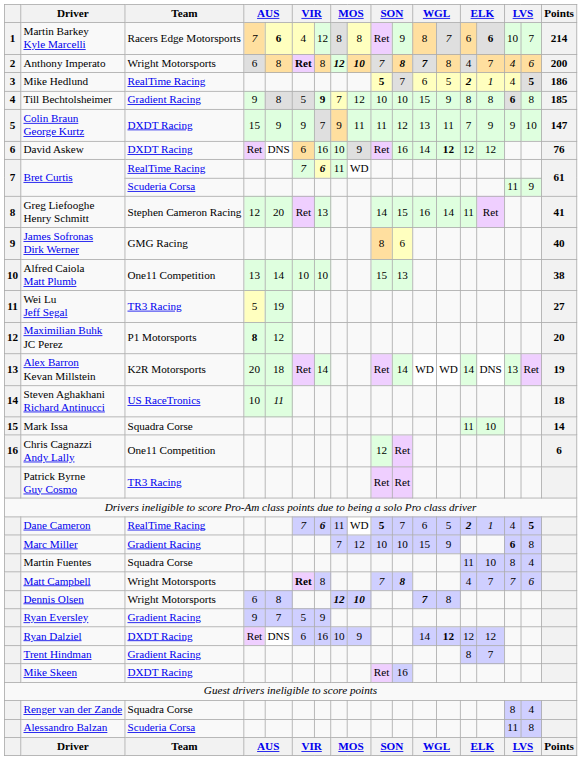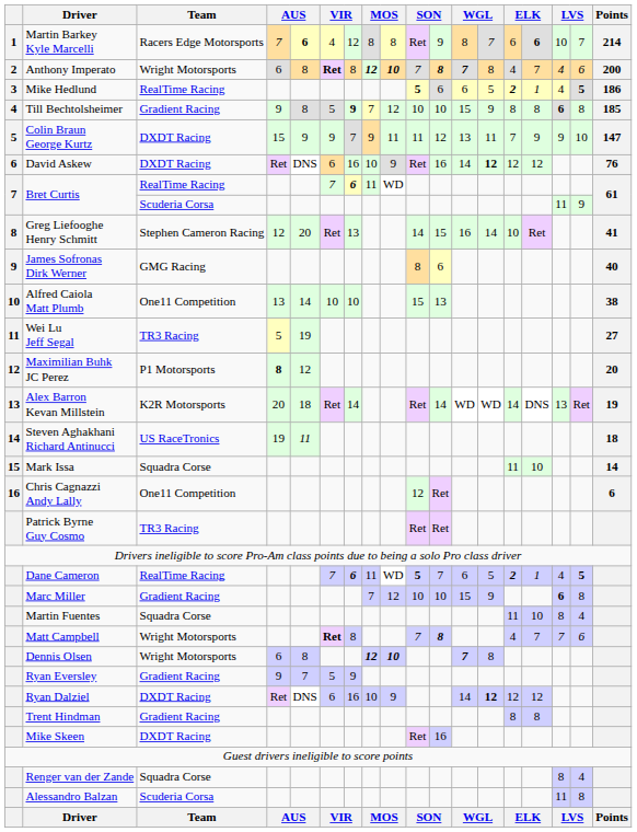 <table class="wikitable" style="font-size: 85%; text-align:center;">
 <tr>
 <th></th>
 <th>Driver</th>
 <th>Team</th>
 <th colspan=2><a href='#'>AUS</a><br></th>
 <th colspan=2><a href='#'>VIR</a><br></th>
 <th colspan=2><a href='#'>MOS</a><br></th>
 <th colspan=2><a href='#'>SON</a><br></th>
 <th colspan=2><a href='#'>WGL</a><br></th>
 <th colspan=2><a href='#'>ELK</a><br></th>
 <th colspan=2><a href='#'>LVS</a><br></th>
 <th>Points</th>
 </tr>
 <tr>
 <th>1</th>
 <td align=left> Martin Barkey<br> <a href='#'>Kyle Marcelli</a></td>
 <td align=left> Racers Edge Motorsports</td>
 <td style="background:#FFDF9F;"><em>7</em></td>
 <td style="background:#FFFFBF;"><strong>6</strong></td>
 <td style="background:#FFFFBF;">4</td>
 <td style="background:#DFFFDF;">12</td>
 <td style="background:#DFDFDF;">8</td>
 <td style="background:#FFFFBF;">8</td>
 <td style="background:#EFCFFF;">Ret</td>
 <td style="background:#DFFFDF;">9</td>
 <td style="background:#FFDF9F;">8</td>
 <td style="background:#DFDFDF;"><em>7</em></td>
 <td style="background:#FFDF9F;">6</td>
 <td style="background:#DFDFDF;"><strong>6</strong></td>
 <td style="background:#DFFFDF;">10</td>
 <td style="background:#DFFFDF;">7</td>
 <th>214</th>
 </tr>
 <tr>
 <th>2</th>
 <td align=left> Anthony Imperato</td>
 <td align=left> Wright Motorsports</td>
 <td style="background:#DFDFDF;">6</td>
 <td style="background:#FFDF9F;">8</td>
 <td style="background:#EFCFFF;"><strong>Ret</strong></td>
 <td style="background:#FFDF9F;">8</td>
 <td style="background:#DFFFDF;"><strong><em>12</em></strong></td>
 <td style="background:#FFDF9F;"><strong><em>10</em></strong></td>
 <td style="background:#DFDFDF;"><em>7</em></td>
 <td style="background:#FFDF9F;"><strong><em>8</em></strong></td>
 <td style="background:#DFDFDF;"><strong><em>7</em></strong></td>
 <td style="background:#FFDF9F;">8</td>
 <td style="background:#DFDFDF;">4</td>
 <td style="background:#FFDF9F;">7</td>
 <td style="background:#FFDF9F;"><em>4</em></td>
 <td style="background:#FFDF9F;"><em>6</em></td>
 <th>200</th>
 </tr>
 <tr>
 <th>3</th>
 <td align=left> Mike Hedlund</td>
 <td align=left> <a href='#'>RealTime Racing</a></td>
 <td></td>
 <td></td>
 <td></td>
 <td></td>
 <td></td>
 <td></td>
 <td style="background:#FFFFBF;"><strong>5</strong></td>
-<td style="background:#DFDFDF;">7</td>
+<td style="background:#DFDFDF;">6</td>
 <td style="background:#FFFFBF;">6</td>
 <td style="background:#FFFFBF;">5</td>
 <td style="background:#FFFFBF;"><strong><em>2</em></strong></td>
 <td style="background:#FFFFBF;"><em>1</em></td>
 <td style="background:#FFFFBF;">4</td>
 <td style="background:#DFDFDF;"><strong>5</strong></td>
 <th>186</th>
 </tr>
 <tr>
 <th>4</th>
 <td align=left> Till Bechtolsheimer</td>
 <td align=left> <a href='#'>Gradient Racing</a></td>
 <td style="background:#DFFFDF;">9</td>
 <td style="background:#DFDFDF;">8</td>
 <td style="background:#DFDFDF;">5</td>
 <td style="background:#DFFFDF;"><strong>9</strong></td>
 <td style="background:#FFFFBF;">7</td>
 <td style="background:#DFFFDF;">12</td>
 <td style="background:#DFFFDF;">10</td>
 <td style="background:#DFFFDF;">10</td>
 <td style="background:#DFFFDF;">15</td>
 <td style="background:#DFFFDF;">9</td>
 <td style="background:#DFFFDF;">8</td>
 <td style="background:#DFFFDF;">8</td>
 <td style="background:#DFDFDF;"><strong>6</strong></td>
 <td style="background:#DFFFDF;">8</td>
 <th>185</th>
 </tr>
 <tr>
 <th>5</th>
 <td align=left> <a href='#'>Colin Braun</a><br> <a href='#'>George Kurtz</a></td>
 <td align=left> <a href='#'>DXDT Racing</a></td>
 <td style="background:#DFFFDF;">15</td>
 <td style="background:#DFFFDF;">9</td>
 <td style="background:#DFFFDF;">9</td>
 <td style="background:#DFDFDF;">7</td>
 <td style="background:#FFDF9F;">9</td>
 <td style="background:#DFFFDF;">11</td>
 <td style="background:#DFFFDF;">11</td>
 <td style="background:#DFFFDF;">12</td>
 <td style="background:#DFFFDF;">13</td>
 <td style="background:#DFFFDF;">11</td>
 <td style="background:#DFFFDF;">7</td>
 <td style="background:#DFFFDF;">9</td>
 <td style="background:#DFFFDF;">9</td>
 <td style="background:#DFFFDF;">10</td>
 <th>147</th>
 </tr>
 <tr>
 <th>6</th>
 <td align=left> David Askew</td>
 <td align=left> <a href='#'>DXDT Racing</a></td>
 <td style="background:#EFCFFF;">Ret</td>
 <td style="background:#FFFFFF;">DNS</td>
 <td style="background:#FFDF9F;">6</td>
 <td style="background:#DFFFDF;">16</td>
 <td style="background:#DFFFDF;">10</td>
 <td style="background:#DFDFDF;">9</td>
 <td style="background:#EFCFFF;">Ret</td>
 <td style="background:#DFFFDF;">16</td>
 <td style="background:#DFFFDF;">14</td>
 <td style="background:#DFFFDF;"><strong>12</strong></td>
 <td style="background:#DFFFDF;">12</td>
 <td style="background:#DFFFDF;">12</td>
 <td></td>
 <td></td>
 <th>76</th>
 </tr>
 <tr>
 <th rowspan=2>7</th>
 <td rowspan=2 align=left> <a href='#'>Bret Curtis</a></td>
 <td align=left> <a href='#'>RealTime Racing</a></td>
 <td></td>
 <td></td>
 <td style="background:#DFFFDF;"><em>7</em></td>
 <td style="background:#FFFFBF;"><strong><em>6</em></strong></td>
 <td style="background:#DFFFDF;">11</td>
 <td style="background:#FFFFFF;">WD</td>
 <td></td>
 <td></td>
 <td></td>
 <td></td>
 <td></td>
 <td></td>
 <td></td>
 <td></td>
 <th rowspan=2>61</th>
 </tr>
 <tr>
 <td align=left> <a href='#'>Scuderia Corsa</a></td>
 <td></td>
 <td></td>
 <td></td>
 <td></td>
 <td></td>
 <td></td>
 <td></td>
 <td></td>
 <td></td>
 <td></td>
 <td></td>
 <td></td>
 <td style="background:#DFFFDF;">11</td>
 <td style="background:#DFFFDF;">9</td>
 </tr>
 <tr>
 <th>8</th>
 <td align=left> Greg Liefooghe<br> Henry Schmitt</td>
 <td align=left> Stephen Cameron Racing</td>
 <td style="background:#DFFFDF;">12</td>
 <td style="background:#DFFFDF;">20</td>
 <td style="background:#EFCFFF;">Ret</td>
 <td style="background:#DFFFDF;">13</td>
 <td></td>
 <td></td>
 <td style="background:#DFFFDF;">14</td>
 <td style="background:#DFFFDF;">15</td>
 <td style="background:#DFFFDF;">16</td>
 <td style="background:#DFFFDF;">14</td>
-<td style="background:#DFFFDF;">11</td>
+<td style="background:#DFFFDF;">10</td>
 <td style="background:#EFCFFF;">Ret</td>
 <td></td>
 <td></td>
 <th>41</th>
 </tr>
 <tr>
 <th>9</th>
 <td align=left> <a href='#'>James Sofronas</a><br> <a href='#'>Dirk Werner</a></td>
 <td align=left> GMG Racing</td>
 <td></td>
 <td></td>
 <td></td>
 <td></td>
 <td></td>
 <td></td>
 <td style="background:#FFDF9F;">8</td>
 <td style="background:#FFFFBF;">6</td>
 <td></td>
 <td></td>
 <td></td>
 <td></td>
 <td></td>
 <td></td>
 <th>40</th>
 </tr>
 <tr>
 <th>10</th>
 <td align=left> Alfred Caiola<br> <a href='#'>Matt Plumb</a></td>
 <td align=left> One11 Competition</td>
 <td style="background:#DFFFDF;">13</td>
 <td style="background:#DFFFDF;">14</td>
 <td style="background:#DFFFDF;">10</td>
 <td style="background:#DFFFDF;">10</td>
 <td></td>
 <td></td>
 <td style="background:#DFFFDF;">15</td>
 <td style="background:#DFFFDF;">13</td>
 <td></td>
 <td></td>
 <td></td>
 <td></td>
 <td></td>
 <td></td>
 <th>38</th>
 </tr>
 <tr>
 <th>11</th>
 <td align=left> Wei Lu<br> <a href='#'>Jeff Segal</a></td>
 <td align=left> <a href='#'>TR3 Racing</a></td>
 <td style="background:#FFFFBF;">5</td>
 <td style="background:#DFFFDF;">19</td>
 <td></td>
 <td></td>
 <td></td>
 <td></td>
 <td></td>
 <td></td>
 <td></td>
 <td></td>
 <td></td>
 <td></td>
 <td></td>
 <td></td>
 <th>27</th>
 </tr>
 <tr>
 <th>12</th>
 <td align=left> <a href='#'>Maximilian Buhk</a><br> JC Perez</td>
 <td align=left> P1 Motorsports</td>
 <td style="background:#DFFFDF;"><strong>8</strong></td>
 <td style="background:#DFFFDF;">12</td>
 <td></td>
 <td></td>
 <td></td>
 <td></td>
 <td></td>
 <td></td>
 <td></td>
 <td></td>
 <td></td>
 <td></td>
 <td></td>
 <td></td>
 <th>20</th>
 </tr>
 <tr>
 <th>13</th>
 <td align=left> <a href='#'>Alex Barron</a><br> Kevan Millstein</td>
 <td align=left> K2R Motorsports</td>
 <td style="background:#DFFFDF;">20</td>
 <td style="background:#DFFFDF;">18</td>
 <td style="background:#EFCFFF;">Ret</td>
 <td style="background:#DFFFDF;">14</td>
 <td></td>
 <td></td>
 <td style="background:#EFCFFF;">Ret</td>
 <td style="background:#DFFFDF;">14</td>
 <td style="background:#FFFFFF;">WD</td>
 <td style="background:#FFFFFF;">WD</td>
 <td style="background:#DFFFDF;">14</td>
 <td style="background:#FFFFFF;">DNS</td>
 <td style="background:#DFFFDF;">13</td>
 <td style="background:#EFCFFF;">Ret</td>
 <th>19</th>
 </tr>
 <tr>
 <th>14</th>
 <td align=left> Steven Aghakhani<br> <a href='#'>Richard Antinucci</a></td>
 <td align=left> <a href='#'>US RaceTronics</a></td>
-<td style="background:#DFFFDF;">10</td>
+<td style="background:#DFFFDF;">19</td>
 <td style="background:#DFFFDF;"><em>11</em></td>
 <td></td>
 <td></td>
 <td></td>
 <td></td>
 <td></td>
 <td></td>
 <td></td>
 <td></td>
 <td></td>
 <td></td>
 <td></td>
 <td></td>
 <th>18</th>
 </tr>
 <tr>
 <th>15</th>
 <td align=left> Mark Issa</td>
 <td align=left> Squadra Corse</td>
 <td></td>
 <td></td>
 <td></td>
 <td></td>
 <td></td>
 <td></td>
 <td></td>
 <td></td>
 <td></td>
 <td></td>
 <td style="background:#DFFFDF;">11</td>
 <td style="background:#DFFFDF;">10</td>
 <td></td>
 <td></td>
 <th>14</th>
 </tr>
 <tr>
 <th>16</th>
 <td align=left> Chris Cagnazzi<br> <a href='#'>Andy Lally</a></td>
 <td align=left> One11 Competition</td>
 <td></td>
 <td></td>
 <td></td>
 <td></td>
 <td></td>
 <td></td>
 <td style="background:#DFFFDF;">12</td>
 <td style="background:#EFCFFF;">Ret</td>
 <td></td>
 <td></td>
 <td></td>
 <td></td>
 <td></td>
 <td></td>
 <th>6</th>
 </tr>
 <tr>
 <th></th>
 <td align=left> Patrick Byrne<br> <a href='#'>Guy Cosmo</a></td>
 <td align=left> <a href='#'>TR3 Racing</a></td>
 <td></td>
 <td></td>
 <td></td>
 <td></td>
 <td></td>
 <td></td>
 <td style="background:#EFCFFF;">Ret</td>
 <td style="background:#EFCFFF;">Ret</td>
 <td></td>
 <td></td>
 <td></td>
 <td></td>
 <td></td>
 <td></td>
 <th></th>
 </tr>
 <tr>
 <td colspan=18><em>Drivers ineligible to score Pro-Am class points due to being a solo Pro class driver</em></td>
 </tr>
 <tr>
 <th></th>
 <td align=left> <a href='#'>Dane Cameron</a></td>
 <td align=left> <a href='#'>RealTime Racing</a></td>
 <td></td>
 <td></td>
 <td style="background:#CFCFFF;"><em>7</em></td>
 <td style="background:#CFCFFF;"><strong><em>6</em></strong></td>
 <td style="background:#CFCFFF;">11</td>
 <td style="background:#FFFFFF;">WD</td>
 <td style="background:#CFCFFF;"><strong>5</strong></td>
 <td style="background:#CFCFFF;">7</td>
 <td style="background:#CFCFFF;">6</td>
 <td style="background:#CFCFFF;">5</td>
 <td style="background:#CFCFFF;"><strong><em>2</em></strong></td>
 <td style="background:#CFCFFF;"><em>1</em></td>
 <td style="background:#CFCFFF;">4</td>
 <td style="background:#CFCFFF;"><strong>5</strong></td>
 <th></th>
 </tr>
 <tr>
 <th></th>
 <td align=left> <a href='#'>Marc Miller</a></td>
 <td align=left> <a href='#'>Gradient Racing</a></td>
 <td></td>
 <td></td>
 <td></td>
 <td></td>
 <td style="background:#CFCFFF;">7</td>
 <td style="background:#CFCFFF;">12</td>
 <td style="background:#CFCFFF;">10</td>
 <td style="background:#CFCFFF;">10</td>
 <td style="background:#CFCFFF;">15</td>
 <td style="background:#CFCFFF;">9</td>
 <td></td>
 <td></td>
 <td style="background:#CFCFFF;"><strong>6</strong></td>
 <td style="background:#CFCFFF;">8</td>
 <th></th>
 </tr>
 <tr>
 <th></th>
 <td align=left> Martin Fuentes</td>
 <td align=left> Squadra Corse</td>
 <td></td>
 <td></td>
 <td></td>
 <td></td>
 <td></td>
 <td></td>
 <td></td>
 <td></td>
 <td></td>
 <td></td>
 <td style="background:#CFCFFF;">11</td>
 <td style="background:#CFCFFF;">10</td>
 <td style="background:#CFCFFF;">8</td>
 <td style="background:#CFCFFF;">4</td>
 <th></th>
 </tr>
 <tr>
 <th></th>
 <td align=left> <a href='#'>Matt Campbell</a></td>
 <td align=left> Wright Motorsports</td>
 <td></td>
 <td></td>
 <td style="background:#EFCFFF;"><strong>Ret</strong></td>
 <td style="background:#CFCFFF;">8</td>
 <td></td>
 <td></td>
 <td style="background:#CFCFFF;"><em>7</em></td>
 <td style="background:#CFCFFF;"><strong><em>8</em></strong></td>
 <td></td>
 <td></td>
 <td style="background:#CFCFFF;">4</td>
 <td style="background:#CFCFFF;">7</td>
 <td style="background:#CFCFFF;"><em>7</em></td>
 <td style="background:#CFCFFF;"><em>6</em></td>
 <th></th>
 </tr>
 <tr>
 <th></th>
 <td align=left> <a href='#'>Dennis Olsen</a></td>
 <td align=left> Wright Motorsports</td>
 <td style="background:#CFCFFF;">6</td>
 <td style="background:#CFCFFF;">8</td>
 <td></td>
 <td></td>
 <td style="background:#CFCFFF;"><strong><em>12</em></strong></td>
 <td style="background:#CFCFFF;"><strong><em>10</em></strong></td>
 <td></td>
 <td></td>
 <td style="background:#CFCFFF;"><strong><em>7</em></strong></td>
 <td style="background:#CFCFFF;">8</td>
 <td></td>
 <td></td>
 <td></td>
 <td></td>
 <th></th>
 </tr>
 <tr>
 <th></th>
 <td align=left> <a href='#'>Ryan Eversley</a></td>
 <td align=left> <a href='#'>Gradient Racing</a></td>
 <td style="background:#CFCFFF;">9</td>
 <td style="background:#CFCFFF;">7</td>
 <td style="background:#CFCFFF;">5</td>
 <td style="background:#CFCFFF;">9</td>
 <td></td>
 <td></td>
 <td></td>
 <td></td>
 <td></td>
 <td></td>
 <td></td>
 <td></td>
 <td></td>
 <td></td>
 <th></th>
 </tr>
 <tr>
 <th></th>
 <td align=left> <a href='#'>Ryan Dalziel</a></td>
 <td align=left> <a href='#'>DXDT Racing</a></td>
 <td style="background:#EFCFFF;">Ret</td>
 <td style="background:#FFFFFF;">DNS</td>
 <td style="background:#CFCFFF;">6</td>
 <td style="background:#CFCFFF;">16</td>
 <td style="background:#CFCFFF;">10</td>
 <td style="background:#CFCFFF;">9</td>
 <td></td>
 <td></td>
 <td style="background:#CFCFFF;">14</td>
 <td style="background:#CFCFFF;"><strong>12</strong></td>
 <td style="background:#CFCFFF;">12</td>
 <td style="background:#CFCFFF;">12</td>
 <td></td>
 <td></td>
 <th></th>
 </tr>
 <tr>
 <th></th>
 <td align=left> <a href='#'>Trent Hindman</a></td>
 <td align=left> <a href='#'>Gradient Racing</a></td>
 <td></td>
 <td></td>
 <td></td>
 <td></td>
 <td></td>
 <td></td>
 <td></td>
 <td></td>
 <td></td>
 <td></td>
 <td style="background:#CFCFFF;">8</td>
-<td style="background:#CFCFFF;">7</td>
+<td style="background:#CFCFFF;">8</td>
 <td></td>
 <td></td>
 <th></th>
 </tr>
 <tr>
 <th></th>
 <td align=left> <a href='#'>Mike Skeen</a></td>
 <td align=left> <a href='#'>DXDT Racing</a></td>
 <td></td>
 <td></td>
 <td></td>
 <td></td>
 <td></td>
 <td></td>
 <td style="background:#EFCFFF;">Ret</td>
 <td style="background:#CFCFFF;">16</td>
 <td></td>
 <td></td>
 <td></td>
 <td></td>
 <td></td>
 <td></td>
 <th></th>
 </tr>
 <tr>
 <td colspan=18><em>Guest drivers ineligible to score points</em></td>
 </tr>
 <tr>
 <th></th>
 <td align=left> <a href='#'>Renger van der Zande</a></td>
 <td align=left> Squadra Corse</td>
 <td></td>
 <td></td>
 <td></td>
 <td></td>
 <td></td>
 <td></td>
 <td></td>
 <td></td>
 <td></td>
 <td></td>
 <td></td>
 <td></td>
 <td style="background:#CFCFFF;">8</td>
 <td style="background:#CFCFFF;">4</td>
 <th></th>
 </tr>
 <tr>
 <th></th>
 <td align=left> <a href='#'>Alessandro Balzan</a></td>
 <td align=left> <a href='#'>Scuderia Corsa</a></td>
 <td></td>
 <td></td>
 <td></td>
 <td></td>
 <td></td>
 <td></td>
 <td></td>
 <td></td>
 <td></td>
 <td></td>
 <td></td>
 <td></td>
 <td style="background:#CFCFFF;">11</td>
 <td style="background:#CFCFFF;">8</td>
 <th></th>
 </tr>
 <tr valign="top">
 <th valign=middle></th>
 <th valign=middle>Driver</th>
 <th valign=middle>Team</th>
 <th colspan=2><a href='#'>AUS</a><br></th>
 <th colspan=2><a href='#'>VIR</a><br></th>
 <th colspan=2><a href='#'>MOS</a><br></th>
 <th colspan=2><a href='#'>SON</a><br></th>
 <th colspan=2><a href='#'>WGL</a><br></th>
 <th colspan=2><a href='#'>ELK</a><br></th>
 <th colspan=2><a href='#'>LVS</a><br></th>
 <th valign=middle>Points</th>
 </tr>
 </table>
